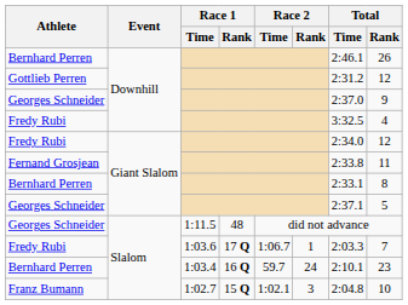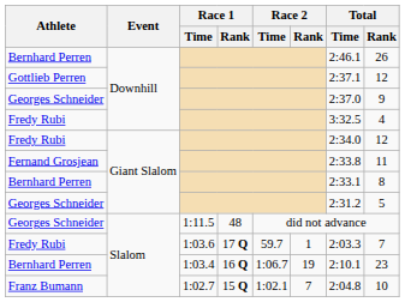 <table class="wikitable" style="font-size:90%">
 <tr>
 <th rowspan="2">Athlete</th>
 <th rowspan="2">Event</th>
 <th colspan="2">Race 1</th>
 <th colspan="2">Race 2</th>
 <th colspan="2">Total</th>
 </tr>
 <tr>
 <th>Time</th>
 <th>Rank</th>
 <th>Time</th>
 <th>Rank</th>
 <th>Time</th>
 <th>Rank</th>
 </tr>
 <tr>
 <td><a href='#'>Bernhard Perren</a></td>
 <td rowspan="4">Downhill</td>
 <td colspan="4" bgcolor="wheat"></td>
 <td align="center">2:46.1</td>
 <td align="center">26</td>
 </tr>
 <tr>
 <td><a href='#'>Gottlieb Perren</a></td>
 <td colspan="4" bgcolor="wheat"></td>
-<td align="center">2:31.2</td>
+<td align="center">2:37.1</td>
 <td align="center">12</td>
 </tr>
 <tr>
 <td><a href='#'>Georges Schneider</a></td>
 <td colspan="4" bgcolor="wheat"></td>
 <td align="center">2:37.0</td>
 <td align="center">9</td>
 </tr>
 <tr>
 <td><a href='#'>Fredy Rubi</a></td>
 <td colspan="4" bgcolor="wheat"></td>
 <td align="center">3:32.5</td>
 <td align="center">4</td>
 </tr>
 <tr>
 <td><a href='#'>Fredy Rubi</a></td>
 <td rowspan="4">Giant Slalom</td>
 <td colspan="4" bgcolor="wheat"></td>
 <td align="center">2:34.0</td>
 <td align="center">12</td>
 </tr>
 <tr>
 <td><a href='#'>Fernand Grosjean</a></td>
 <td colspan="4" bgcolor="wheat"></td>
 <td align="center">2:33.8</td>
 <td align="center">11</td>
 </tr>
 <tr>
 <td><a href='#'>Bernhard Perren</a></td>
 <td colspan="4" bgcolor="wheat"></td>
 <td align="center">2:33.1</td>
 <td align="center">8</td>
 </tr>
 <tr>
 <td><a href='#'>Georges Schneider</a></td>
 <td colspan="4" bgcolor="wheat"></td>
-<td align="center">2:37.1</td>
+<td align="center">2:31.2</td>
 <td align="center">5</td>
 </tr>
 <tr>
 <td><a href='#'>Georges Schneider</a></td>
 <td rowspan="4">Slalom</td>
 <td align="center">1:11.5</td>
 <td align="center">48</td>
 <td colspan="4" align="center">did not advance</td>
 </tr>
 <tr>
 <td><a href='#'>Fredy Rubi</a></td>
 <td align="center">1:03.6</td>
 <td align="center">17 <strong>Q</strong></td>
-<td align="center">1:06.7</td>
+<td align="center">59.7</td>
 <td align="center">1</td>
 <td align="center">2:03.3</td>
 <td align="center">7</td>
 </tr>
 <tr>
 <td><a href='#'>Bernhard Perren</a></td>
 <td align="center">1:03.4</td>
 <td align="center">16 <strong>Q</strong></td>
-<td align="center">59.7</td>
-<td align="center">24</td>
+<td align="center">1:06.7</td>
+<td align="center">19</td>
 <td align="center">2:10.1</td>
 <td align="center">23</td>
 </tr>
 <tr>
 <td><a href='#'>Franz Bumann</a></td>
 <td align="center">1:02.7</td>
 <td align="center">15 <strong>Q</strong></td>
 <td align="center">1:02.1</td>
-<td align="center">3</td>
+<td align="center">7</td>
 <td align="center">2:04.8</td>
 <td align="center">10</td>
 </tr>
 </table>
